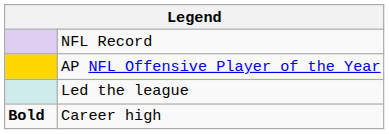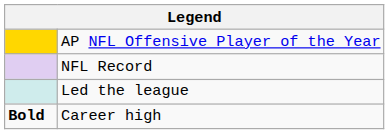 <table class="wikitable mw-collapsible">
 <tr>
 <th colspan="2">Legend</th>
 </tr>
 <tr>
+<td style="background:#ffd700; width:3em;"></td>
+<td>AP <a href='#'>NFL Offensive Player of the Year</a></td>
+</tr>
+<tr>
 <td style="background:#e0cef2; width:3em;"></td>
 <td>NFL Record</td>
-</tr>
-<tr>
-<td style="background:#ffd700; width:3em;"></td>
-<td>AP <a href='#'>NFL Offensive Player of the Year</a></td>
 </tr>
 <tr>
 <td style="background:#cfecec; width:3em;"></td>
 <td>Led the league</td>
 </tr>
 <tr>
 <td><strong>Bold</strong></td>
 <td>Career high</td>
 </tr>
 </table>
